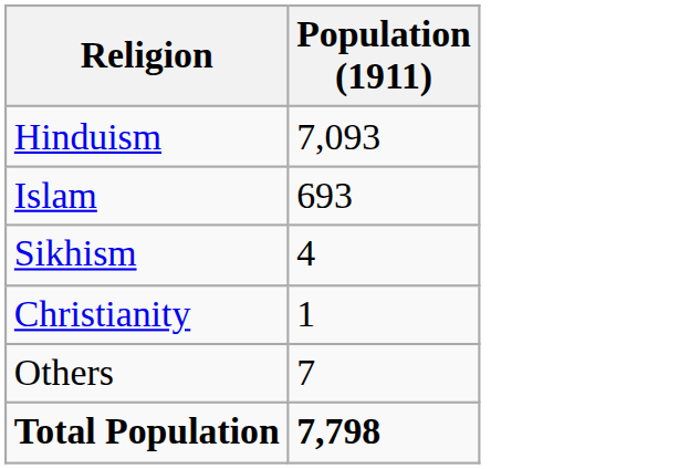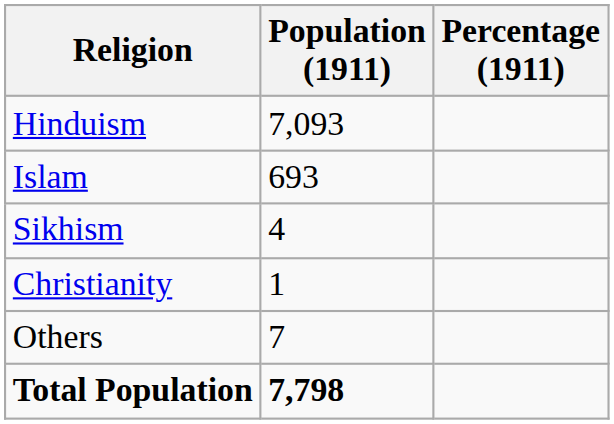 <table class="wikitable sortable">
 <tr>
 <th>Religion</th>
 <th>Population<br>(1911)</th>
+<th>Percentage<br>(1911)</th>
 </tr>
 <tr>
 <td><a href='#'>Hinduism</a> </td>
 <td>7,093</td>
+<td></td>
 </tr>
 <tr>
 <td><a href='#'>Islam</a> </td>
 <td>693</td>
+<td></td>
 </tr>
 <tr>
 <td><a href='#'>Sikhism</a> </td>
 <td>4</td>
+<td></td>
 </tr>
 <tr>
 <td><a href='#'>Christianity</a> </td>
 <td>1</td>
+<td></td>
 </tr>
 <tr>
 <td>Others </td>
 <td>7</td>
+<td></td>
 </tr>
 <tr>
 <td><strong>Total Population</strong></td>
 <td><strong>7,798</strong></td>
+<td><strong></strong></td>
 </tr>
 </table>
